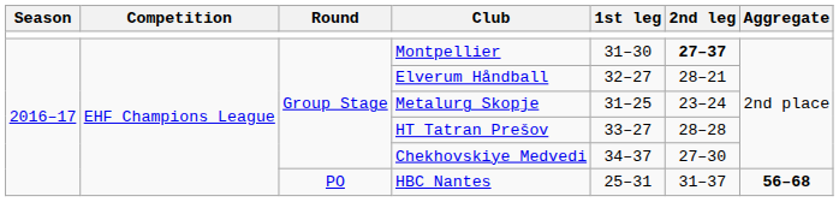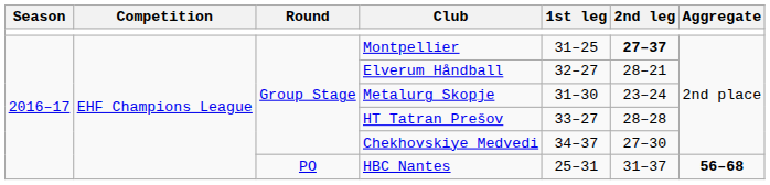 <table class="wikitable">
 <tr>
 <th>Season</th>
 <th>Competition</th>
 <th>Round</th>
 <th>Club</th>
 <th>1st leg</th>
 <th>2nd leg</th>
 <th>Aggregate</th>
 </tr>
 <tr>
 <td colspan="7" bgcolor=white></td>
 </tr>
 <tr>
 <td rowspan="6"><a href='#'>2016–17</a></td>
 <td rowspan="6"><a href='#'>EHF Champions League</a></td>
 <td rowspan="5" style="text-align:center;"><a href='#'>Group Stage</a></td>
 <td> <a href='#'>Montpellier</a></td>
-<td style="text-align:center;">31–30</td>
+<td style="text-align:center;">31–25</td>
 <td style="text-align:center;"><strong>27–37</strong></td>
 <td rowspan="5" style="text-align:center;">2nd place</td>
 </tr>
 <tr>
 <td> <a href='#'>Elverum Håndball</a></td>
 <td style="text-align:center;">32–27</td>
 <td style="text-align:center;">28–21</td>
 </tr>
 <tr>
 <td> <a href='#'>Metalurg Skopje</a></td>
-<td style="text-align:center;">31–25</td>
+<td style="text-align:center;">31–30</td>
 <td style="text-align:center;">23–24</td>
 </tr>
 <tr>
 <td> <a href='#'>HT Tatran Prešov</a></td>
 <td style="text-align:center;">33–27</td>
 <td style="text-align:center;">28–28</td>
 </tr>
 <tr>
 <td> <a href='#'>Chekhovskiye Medvedi</a></td>
 <td style="text-align:center;">34–37</td>
 <td style="text-align:center;">27–30</td>
 </tr>
 <tr>
 <td style="text-align:center;"><a href='#'>PO</a></td>
 <td> <a href='#'>HBC Nantes</a></td>
 <td style="text-align:center;">25–31</td>
 <td style="text-align:center;">31–37</td>
 <td style="text-align:center;"><strong>56–68</strong></td>
 </tr>
 </table>
